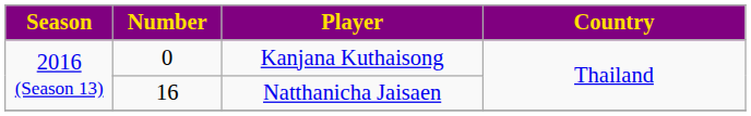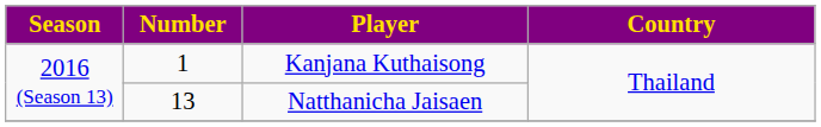 <table class="wikitable">
 <tr>
 <th width=70px style="background:#800080; color:#FFDF00;">Season</th>
 <th width=70px style="background:#800080; color:#FFDF00">Number</th>
 <th width=180px style="background:#800080; color:#FFDF00">Player</th>
 <th width=180px style="background:#800080; color:#FFDF00">Country</th>
 </tr>
 <tr style="text-align:left;">
 <td rowspan="2" style="text-align:center;"><a href='#'>2016 <small>(Season 13)</small></a></td>
-<td align=center>0</td>
+<td align=center>1</td>
 <td align=center><a href='#'>Kanjana Kuthaisong</a></td>
 <td rowspan="2" align=center> <a href='#'>Thailand</a></td>
 </tr>
 <tr>
-<td align=center>16</td>
+<td align=center>13</td>
 <td align=center><a href='#'>Natthanicha Jaisaen</a></td>
 </tr>
 <tr>
 </tr>
 </table>
